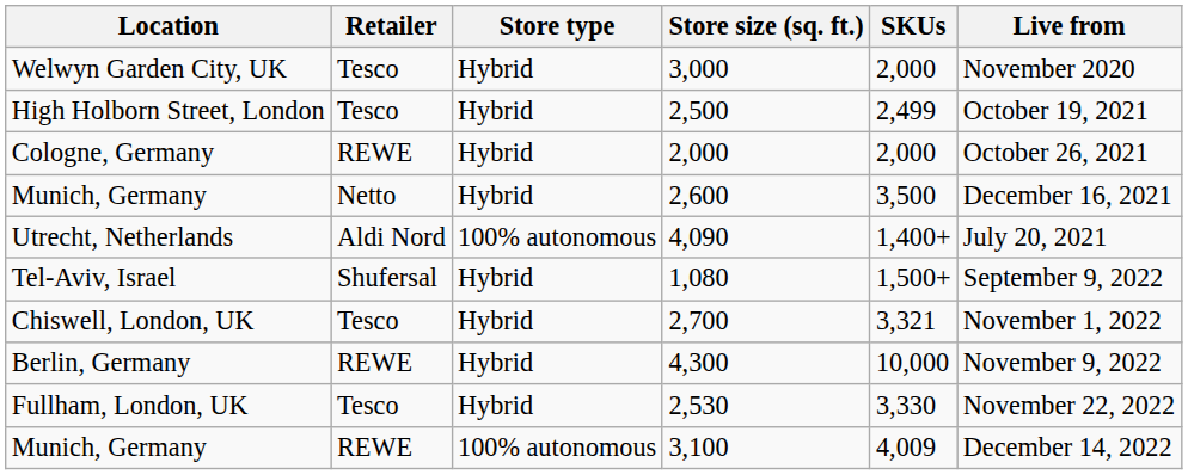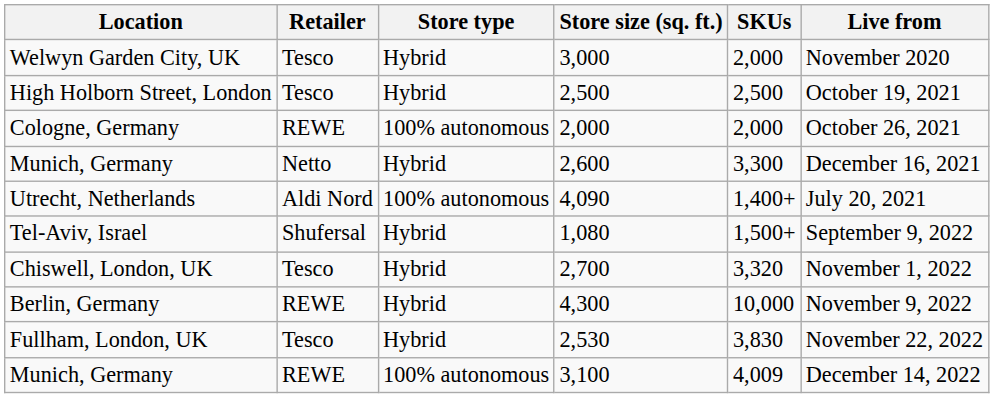 <table class="wikitable">
 <tr>
 <th>Location</th>
 <th>Retailer</th>
 <th>Store type</th>
 <th>Store size (sq. ft.)</th>
 <th>SKUs</th>
 <th>Live from</th>
 </tr>
 <tr>
 <td>Welwyn Garden City, UK</td>
 <td>Tesco</td>
 <td>Hybrid</td>
 <td>3,000</td>
 <td>2,000</td>
 <td>November 2020</td>
 </tr>
 <tr>
 <td>High Holborn Street, London</td>
 <td>Tesco</td>
 <td>Hybrid</td>
 <td>2,500</td>
-<td>2,499</td>
+<td>2,500</td>
 <td>October 19, 2021</td>
 </tr>
 <tr>
 <td>Cologne, Germany</td>
 <td>REWE</td>
-<td>Hybrid</td>
+<td>100% autonomous</td>
 <td>2,000</td>
 <td>2,000</td>
 <td>October 26, 2021</td>
 </tr>
 <tr>
 <td>Munich, Germany</td>
 <td>Netto</td>
 <td>Hybrid</td>
 <td>2,600</td>
-<td>3,500</td>
+<td>3,300</td>
 <td>December 16, 2021</td>
 </tr>
 <tr>
 <td>Utrecht, Netherlands</td>
 <td>Aldi Nord</td>
 <td>100% autonomous</td>
 <td>4,090</td>
 <td>1,400+</td>
 <td>July 20, 2021</td>
 </tr>
 <tr>
 <td>Tel-Aviv, Israel</td>
 <td>Shufersal</td>
 <td>Hybrid</td>
 <td>1,080</td>
 <td>1,500+</td>
 <td>September 9, 2022</td>
 </tr>
 <tr>
 <td>Chiswell, London, UK</td>
 <td>Tesco</td>
 <td>Hybrid</td>
 <td>2,700</td>
-<td>3,321</td>
+<td>3,320</td>
 <td>November 1, 2022</td>
 </tr>
 <tr>
 <td>Berlin, Germany</td>
 <td>REWE</td>
 <td>Hybrid</td>
 <td>4,300</td>
 <td>10,000</td>
 <td>November 9, 2022</td>
 </tr>
 <tr>
 <td>Fullham, London, UK</td>
 <td>Tesco</td>
 <td>Hybrid</td>
 <td>2,530</td>
-<td>3,330</td>
+<td>3,830</td>
 <td>November 22, 2022</td>
 </tr>
 <tr>
 <td>Munich, Germany</td>
 <td>REWE</td>
 <td>100% autonomous</td>
 <td>3,100</td>
 <td>4,009</td>
 <td>December 14, 2022</td>
 </tr>
 </table>
